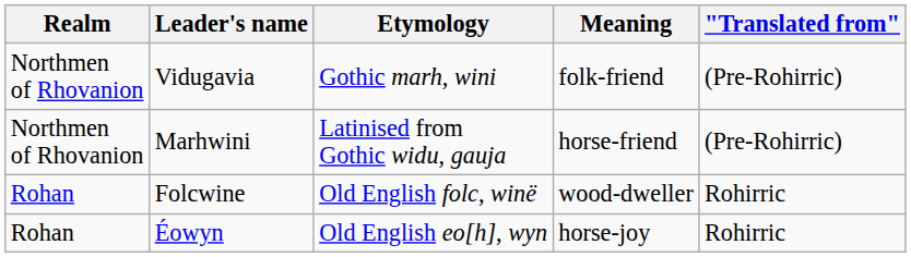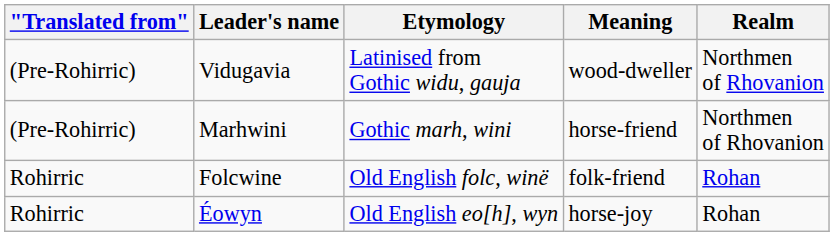 <table class="wikitable" style="margin: 1em auto;">
 <tr>
-<th>Realm</th>
+<th><a href='#'>"Translated from"</a></th>
 <th>Leader's name</th>
 <th>Etymology</th>
 <th>Meaning</th>
-<th><a href='#'>"Translated from"</a></th>
+<th>Realm</th>
 </tr>
 <tr>
+<td>(Pre-Rohirric)</td>
+<td>Vidugavia</td>
+<td><a href='#'>Latinised</a> from<br><a href='#'>Gothic</a> <em>widu</em>, <em>gauja</em></td>
+<td>wood-dweller</td>
 <td>Northmen<br>of <a href='#'>Rhovanion</a></td>
-<td>Vidugavia</td>
-<td><a href='#'>Gothic</a> <em>marh</em>, <em>wini</em></td>
-<td>folk-friend</td>
-<td>(Pre-Rohirric)</td>
 </tr>
 <tr>
+<td>(Pre-Rohirric)</td>
+<td>Marhwini</td>
+<td><a href='#'>Gothic</a> <em>marh</em>, <em>wini</em></td>
+<td>horse-friend</td>
 <td>Northmen<br>of Rhovanion</td>
-<td>Marhwini</td>
-<td><a href='#'>Latinised</a> from<br><a href='#'>Gothic</a> <em>widu</em>, <em>gauja</em></td>
-<td>horse-friend</td>
-<td>(Pre-Rohirric)</td>
 </tr>
 <tr>
-<td><a href='#'>Rohan</a></td>
+<td>Rohirric</td>
 <td>Folcwine</td>
 <td><a href='#'>Old English</a> <em>folc</em>, <em>winë</em></td>
-<td>wood-dweller</td>
-<td>Rohirric</td>
+<td>folk-friend</td>
+<td><a href='#'>Rohan</a></td>
 </tr>
 <tr>
-<td>Rohan</td>
+<td>Rohirric</td>
 <td><a href='#'>Éowyn</a></td>
 <td><a href='#'>Old English</a> <em>eo[h]</em>, <em>wyn</em></td>
 <td>horse-joy</td>
-<td>Rohirric</td>
+<td>Rohan</td>
 </tr>
 </table>
